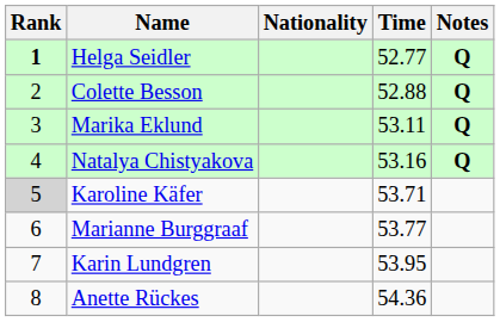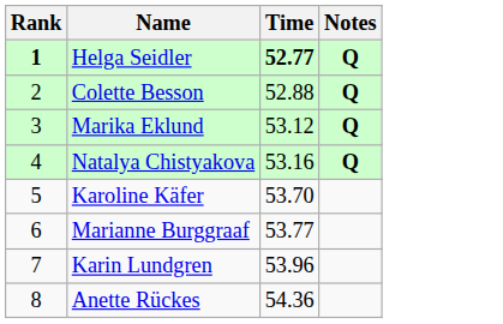 <table class="wikitable sortable" style="text-align:center">
 <tr>
 <th>Rank</th>
 <th>Name</th>
-<th>Nationality</th>
 <th>Time</th>
 <th>Notes</th>
 </tr>
 <tr bgcolor=ccffcc>
 <td><strong>1</strong></td>
 <td align=left><a href='#'>Helga Seidler</a></td>
-<td align=left></td>
-<td>52.77</td>
+<td><strong>52.77</strong></td>
 <td><strong>Q</strong></td>
 </tr>
 <tr bgcolor=ccffcc>
 <td>2</td>
 <td align=left><a href='#'>Colette Besson</a></td>
-<td align=left></td>
 <td>52.88</td>
 <td><strong>Q</strong></td>
 </tr>
 <tr bgcolor=ccffcc>
 <td>3</td>
 <td align=left><a href='#'>Marika Eklund</a></td>
-<td align=left></td>
-<td>53.11</td>
+<td>53.12</td>
 <td><strong>Q</strong></td>
 </tr>
 <tr bgcolor=ccffcc>
 <td>4</td>
 <td align=left><a href='#'>Natalya Chistyakova</a></td>
-<td align=left></td>
 <td>53.16</td>
 <td><strong>Q</strong></td>
 </tr>
 <tr>
-<td style="background: lightgrey;">5</td>
+<td>5</td>
 <td align=left><a href='#'>Karoline Käfer</a></td>
-<td align=left></td>
-<td>53.71</td>
+<td>53.70</td>
 <td></td>
 </tr>
 <tr>
 <td>6</td>
 <td align=left><a href='#'>Marianne Burggraaf</a></td>
-<td align=left></td>
 <td>53.77</td>
 <td></td>
 </tr>
 <tr>
 <td>7</td>
 <td align=left><a href='#'>Karin Lundgren</a></td>
-<td align=left></td>
-<td>53.95</td>
+<td>53.96</td>
 <td></td>
 </tr>
 <tr>
 <td>8</td>
 <td align=left><a href='#'>Anette Rückes</a></td>
-<td align=left></td>
 <td>54.36</td>
 <td></td>
 </tr>
 </table>
